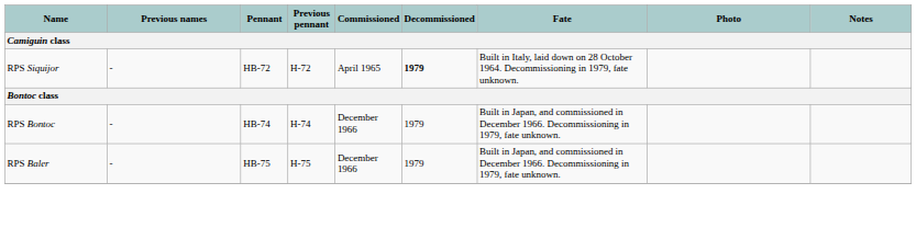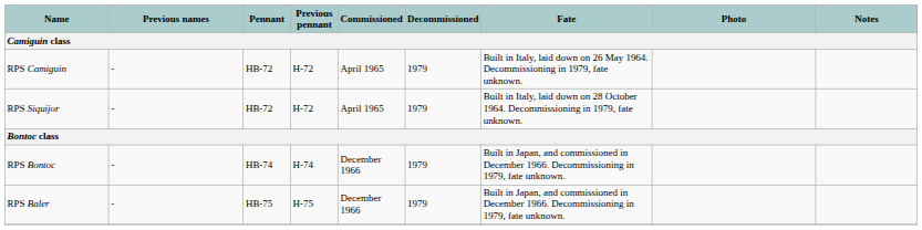 <table class="wikitable" style="font-size:85%;">
 <tr>
 <th style="text-align: center; background: #aacccc;" width="150">Name</th>
 <th style="text-align: center; background: #aacccc;" width="200">Previous names</th>
 <th style="text-align: center; background: #aacccc;" width="60">Pennant</th>
 <th style="text-align: center; background: #aacccc;" width="60">Previous pennant</th>
 <th style="text-align: center; background: #aacccc;" width="50">Commissioned</th>
 <th style="text-align: center; background: #aacccc;" width="50">Decommissioned</th>
 <th style="text-align: center; background: #aacccc;" width="250">Fate</th>
 <th style="text-align: center; background: #aacccc;" width="250">Photo</th>
 <th style="text-align: center; background: #aacccc;" width="150">Notes</th>
 </tr>
 <tr>
 <th style="text-align: left;" colspan="9"><em>Camiguin</em> class</th>
 </tr>
 <tr>
+<td>RPS <em>Camiguin</em></td>
+<td>-</td>
+<td>HB-72</td>
+<td>H-72</td>
+<td>April 1965</td>
+<td>1979</td>
+<td>Built in Italy, laid down on 26 May 1964. Decommissioning in 1979, fate unknown.</td>
+<td></td>
+<td></td>
+</tr>
+<tr>
 <td>RPS <em>Siquijor</em></td>
 <td>-</td>
 <td>HB-72</td>
 <td>H-72</td>
 <td>April 1965</td>
-<td><strong>1979</strong></td>
+<td>1979</td>
 <td>Built in Italy, laid down on 28 October 1964. Decommissioning in 1979, fate unknown.</td>
 <td></td>
 <td></td>
 </tr>
 <tr>
 <th style="text-align: left;" colspan="9"><em>Bontoc</em> class</th>
 </tr>
 <tr>
 <td>RPS <em>Bontoc</em></td>
 <td>-</td>
 <td>HB-74</td>
 <td>H-74</td>
 <td>December 1966</td>
 <td>1979</td>
 <td>Built in Japan, and commissioned in December 1966. Decommissioning in 1979, fate unknown.</td>
 <td></td>
 <td></td>
 </tr>
 <tr>
 <td>RPS <em>Baler</em></td>
 <td>-</td>
 <td>HB-75</td>
 <td>H-75</td>
 <td>December 1966</td>
 <td>1979</td>
 <td>Built in Japan, and commissioned in December 1966. Decommissioning in 1979, fate unknown.</td>
 <td></td>
 <td></td>
 </tr>
 <tr>
 </tr>
 </table>
